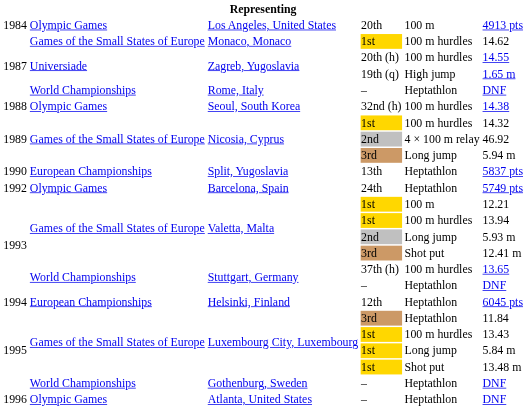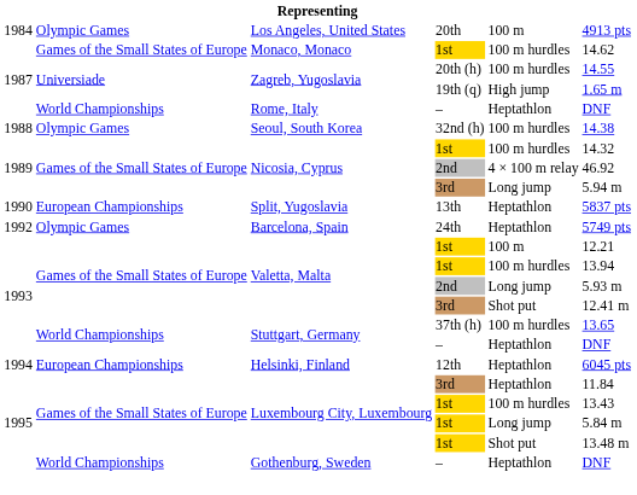 <table>
 <tr>
 <th colspan="6">Representing </th>
 </tr>
 <tr>
 <td>1984</td>
 <td><a href='#'>Olympic Games</a></td>
 <td><a href='#'>Los Angeles, United States</a></td>
 <td>20th</td>
 <td>100 m</td>
 <td><a href='#'>4913 pts</a></td>
 </tr>
 <tr>
 <td rowspan=4>1987</td>
 <td><a href='#'>Games of the Small States of Europe</a></td>
 <td><a href='#'>Monaco, Monaco</a></td>
 <td bgcolor=gold>1st</td>
 <td>100 m hurdles</td>
 <td>14.62</td>
 </tr>
 <tr>
 <td rowspan=2><a href='#'>Universiade</a></td>
 <td rowspan=2><a href='#'>Zagreb, Yugoslavia</a></td>
 <td>20th (h)</td>
 <td>100 m hurdles</td>
 <td><a href='#'>14.55</a></td>
 </tr>
 <tr>
 <td>19th (q)</td>
 <td>High jump</td>
 <td><a href='#'>1.65 m</a></td>
 </tr>
 <tr>
 <td><a href='#'>World Championships</a></td>
 <td><a href='#'>Rome, Italy</a></td>
 <td>–</td>
 <td>Heptathlon</td>
 <td><a href='#'>DNF</a></td>
 </tr>
 <tr>
 <td>1988</td>
 <td><a href='#'>Olympic Games</a></td>
 <td><a href='#'>Seoul, South Korea</a></td>
 <td>32nd (h)</td>
 <td>100 m hurdles</td>
 <td><a href='#'>14.38</a></td>
 </tr>
 <tr>
 <td rowspan=3>1989</td>
 <td rowspan=3><a href='#'>Games of the Small States of Europe</a></td>
 <td rowspan=3><a href='#'>Nicosia, Cyprus</a></td>
 <td bgcolor=gold>1st</td>
 <td>100 m hurdles</td>
 <td>14.32</td>
 </tr>
 <tr>
 <td bgcolor=silver>2nd</td>
 <td>4 × 100 m relay</td>
 <td>46.92</td>
 </tr>
 <tr>
 <td bgcolor=cc9966>3rd</td>
 <td>Long jump</td>
 <td>5.94 m</td>
 </tr>
 <tr>
 <td>1990</td>
 <td><a href='#'>European Championships</a></td>
 <td><a href='#'>Split, Yugoslavia</a></td>
 <td>13th</td>
 <td>Heptathlon</td>
 <td><a href='#'>5837 pts</a></td>
 </tr>
 <tr>
 <td>1992</td>
 <td><a href='#'>Olympic Games</a></td>
 <td><a href='#'>Barcelona, Spain</a></td>
 <td>24th</td>
 <td>Heptathlon</td>
 <td><a href='#'>5749 pts</a></td>
 </tr>
 <tr>
 <td rowspan=6>1993</td>
 <td rowspan=4><a href='#'>Games of the Small States of Europe</a></td>
 <td rowspan=4><a href='#'>Valetta, Malta</a></td>
 <td bgcolor=gold>1st</td>
 <td>100 m</td>
 <td>12.21</td>
 </tr>
 <tr>
 <td bgcolor=gold>1st</td>
 <td>100 m hurdles</td>
 <td>13.94</td>
 </tr>
 <tr>
 <td bgcolor=silver>2nd</td>
 <td>Long jump</td>
 <td>5.93 m</td>
 </tr>
 <tr>
 <td bgcolor=cc9966>3rd</td>
 <td>Shot put</td>
 <td>12.41 m</td>
 </tr>
 <tr>
 <td rowspan=2><a href='#'>World Championships</a></td>
 <td rowspan=2><a href='#'>Stuttgart, Germany</a></td>
 <td>37th (h)</td>
 <td>100 m hurdles</td>
 <td><a href='#'>13.65</a></td>
 </tr>
 <tr>
 <td>–</td>
 <td>Heptathlon</td>
 <td><a href='#'>DNF</a></td>
 </tr>
 <tr>
 <td>1994</td>
 <td><a href='#'>European Championships</a></td>
 <td><a href='#'>Helsinki, Finland</a></td>
 <td>12th</td>
 <td>Heptathlon</td>
 <td><a href='#'>6045 pts</a></td>
 </tr>
 <tr>
 <td rowspan=5>1995</td>
 <td rowspan=4><a href='#'>Games of the Small States of Europe</a></td>
 <td rowspan=4><a href='#'>Luxembourg City, Luxembourg</a></td>
 <td bgcolor=cc9966>3rd</td>
 <td>Heptathlon</td>
 <td>11.84</td>
 </tr>
 <tr>
 <td bgcolor=gold>1st</td>
 <td>100 m hurdles</td>
 <td>13.43</td>
 </tr>
 <tr>
 <td bgcolor=gold>1st</td>
 <td>Long jump</td>
 <td>5.84 m</td>
 </tr>
 <tr>
 <td bgcolor=gold>1st</td>
 <td>Shot put</td>
 <td>13.48 m</td>
 </tr>
 <tr>
 <td><a href='#'>World Championships</a></td>
 <td><a href='#'>Gothenburg, Sweden</a></td>
 <td>–</td>
 <td>Heptathlon</td>
 <td><a href='#'>DNF</a></td>
 </tr>
-<tr>
-<td>1996</td>
-<td><a href='#'>Olympic Games</a></td>
-<td><a href='#'>Atlanta, United States</a></td>
-<td>–</td>
-<td>Heptathlon</td>
-<td><a href='#'>DNF</a></td>
-</tr>
 </table>
